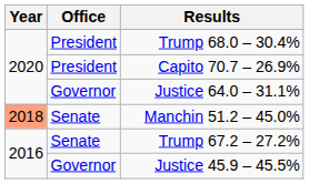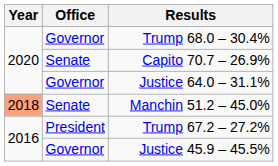 <table class="wikitable">
 <tr>
 <th width="30">Year</th>
 <th width="60">Office</th>
 <th width="180">Results</th>
 </tr>
 <tr>
 <td rowspan="3">2020</td>
-<td><a href='#'>President</a></td>
+<td><a href='#'>Governor</a></td>
 <td align="right" ><a href='#'>Trump</a> 68.0 – 30.4%</td>
 </tr>
 <tr>
-<td><a href='#'>President</a></td>
+<td><a href='#'>Senate</a></td>
 <td align="right" ><a href='#'>Capito</a> 70.7 – 26.9%</td>
 </tr>
 <tr>
 <td><a href='#'>Governor</a></td>
 <td align="right" ><a href='#'>Justice</a> 64.0 – 31.1%</td>
 </tr>
 <tr>
 <td style="background: lightsalmon;">2018</td>
 <td><a href='#'>Senate</a></td>
 <td align="right" ><a href='#'>Manchin</a> 51.2 – 45.0%</td>
 </tr>
 <tr>
 <td rowspan="2">2016</td>
-<td><a href='#'>Senate</a></td>
+<td><a href='#'>President</a></td>
 <td align="right" ><a href='#'>Trump</a> 67.2 – 27.2%</td>
 </tr>
 <tr>
 <td><a href='#'>Governor</a></td>
 <td align="right" ><a href='#'>Justice</a> 45.9 – 45.5%</td>
 </tr>
 </table>
